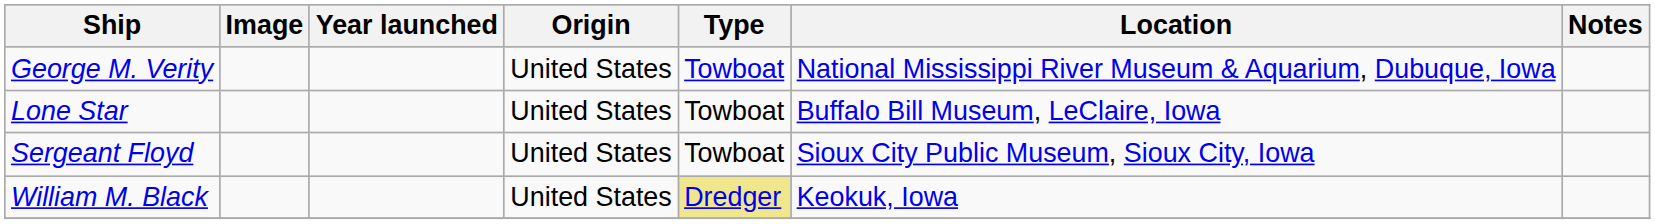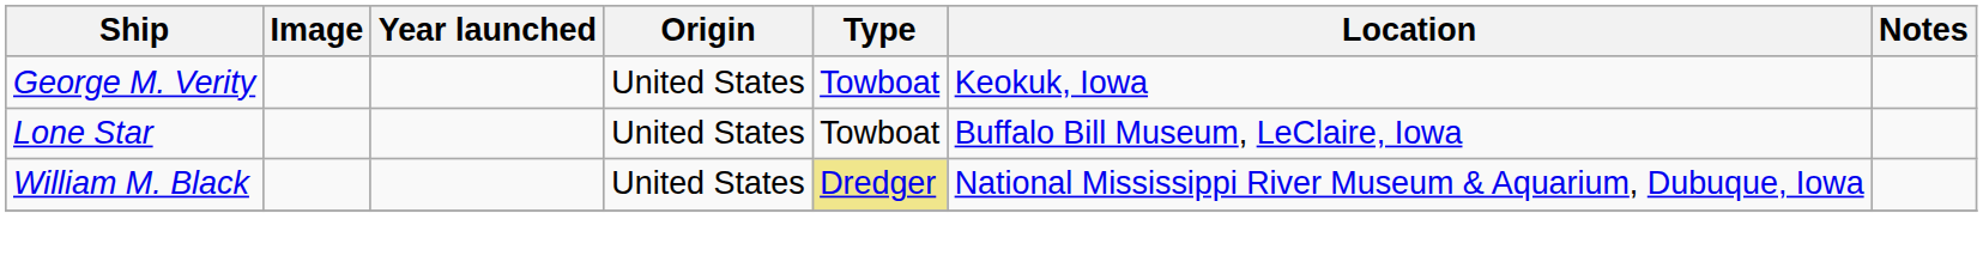 <table class="wikitable sortable">
 <tr>
 <th>Ship</th>
 <th>Image</th>
 <th>Year launched</th>
 <th>Origin</th>
 <th>Type</th>
 <th>Location</th>
 <th>Notes</th>
 </tr>
 <tr>
 <td data-sort-value=George M. Verity><em><a href='#'>George M. Verity</a></em></td>
 <td></td>
 <td></td>
 <td> United States</td>
 <td><a href='#'>Towboat</a></td>
-<td><a href='#'>National Mississippi River Museum & Aquarium</a>, <a href='#'>Dubuque, Iowa</a><br></td>
+<td><a href='#'>Keokuk, Iowa</a><br></td>
 <td></td>
 </tr>
 <tr>
 <td><em><a href='#'>Lone Star</a></em></td>
 <td></td>
 <td></td>
 <td> United States</td>
 <td>Towboat</td>
 <td><a href='#'>Buffalo Bill Museum</a>, <a href='#'>LeClaire, Iowa</a><br></td>
 <td></td>
 </tr>
 <tr>
-<td data-sort-value="Sergeant" Floyd><em><a href='#'>Sergeant Floyd</a></em></td>
-<td></td>
-<td></td>
-<td> United States</td>
-<td>Towboat</td>
-<td><a href='#'>Sioux City Public Museum</a>, <a href='#'>Sioux City, Iowa</a><br></td>
-<td></td>
-</tr>
-<tr>
 <td data-sort-value=William M. Black><em><a href='#'>William M. Black</a></em></td>
 <td></td>
 <td></td>
 <td> United States</td>
 <td style="background: khaki;"><a href='#'>Dredger</a></td>
-<td><a href='#'>Keokuk, Iowa</a><br></td>
+<td><a href='#'>National Mississippi River Museum & Aquarium</a>, <a href='#'>Dubuque, Iowa</a><br></td>
 <td></td>
 </tr>
 <tr>
 </tr>
 </table>
